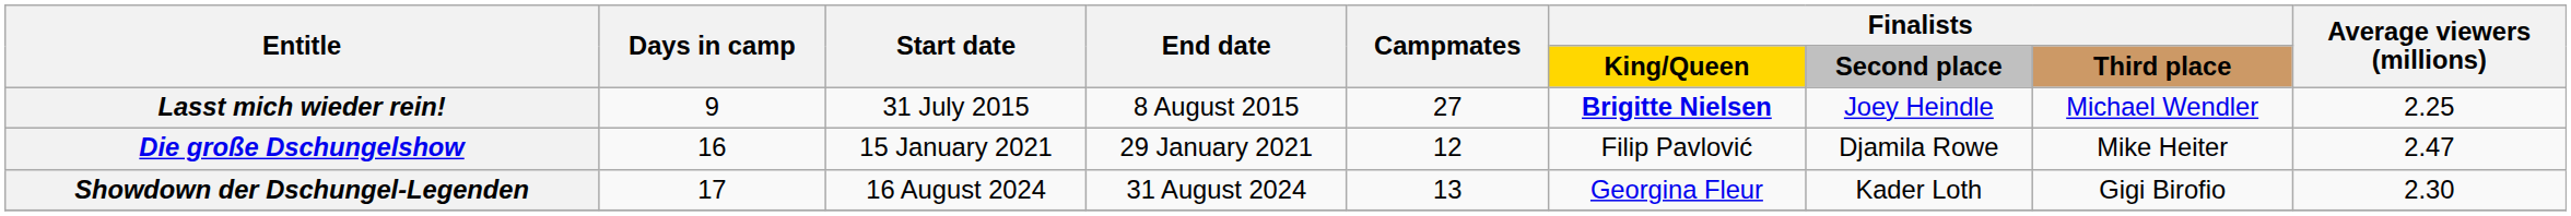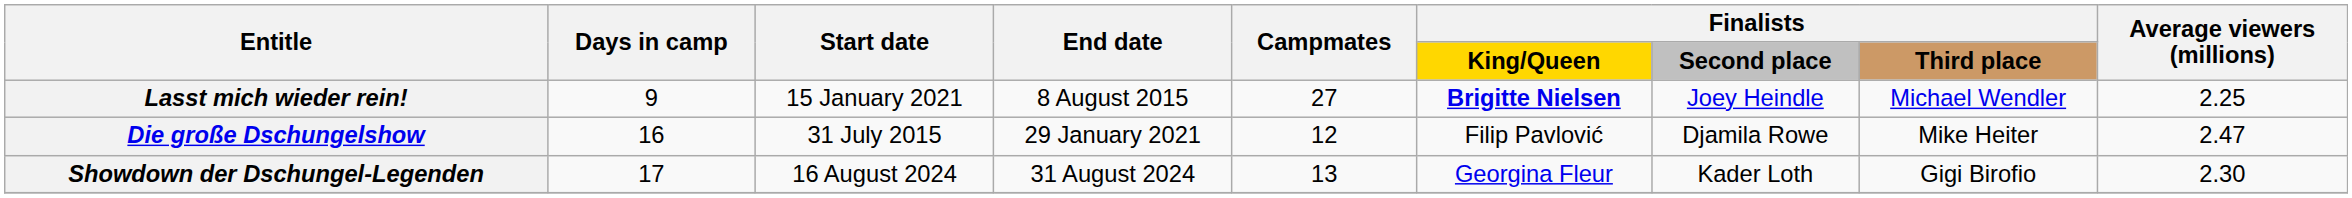 <table class="wikitable" style="text-align:center; width:100%;">
 <tr>
 <th rowspan="2">Entitle</th>
 <th rowspan="2">Days in camp</th>
 <th rowspan="2">Start date</th>
 <th rowspan="2">End date</th>
 <th rowspan="2">Campmates</th>
 <th colspan="3">Finalists</th>
 <th rowspan="2">Average viewers<br>(millions)</th>
 </tr>
 <tr>
 <th style="background:gold;">King/Queen</th>
 <th style="background:silver;">Second place</th>
 <th style="background:#c96;">Third place</th>
 </tr>
 <tr>
 <th><em>Lasst mich wieder rein!</em></th>
 <td>9</td>
-<td>31 July 2015</td>
+<td>15 January 2021</td>
 <td>8 August 2015</td>
 <td>27</td>
 <td><strong><a href='#'>Brigitte Nielsen</a></strong></td>
 <td><a href='#'>Joey Heindle</a></td>
 <td><a href='#'>Michael Wendler</a></td>
 <td>2.25</td>
 </tr>
 <tr>
 <th><em><a href='#'>Die große Dschungelshow</a></em></th>
 <td>16</td>
-<td>15 January 2021</td>
+<td>31 July 2015</td>
 <td>29 January 2021</td>
 <td>12</td>
 <td>Filip Pavlović</td>
 <td>Djamila Rowe</td>
 <td>Mike Heiter</td>
 <td>2.47</td>
 </tr>
 <tr>
 <th><em>Showdown der Dschungel-Legenden</em></th>
 <td>17</td>
 <td>16 August 2024</td>
 <td>31 August 2024</td>
 <td>13</td>
 <td><a href='#'>Georgina Fleur</a></td>
 <td>Kader Loth</td>
 <td>Gigi Birofio</td>
 <td>2.30</td>
 </tr>
 <tr>
 </tr>
 </table>
